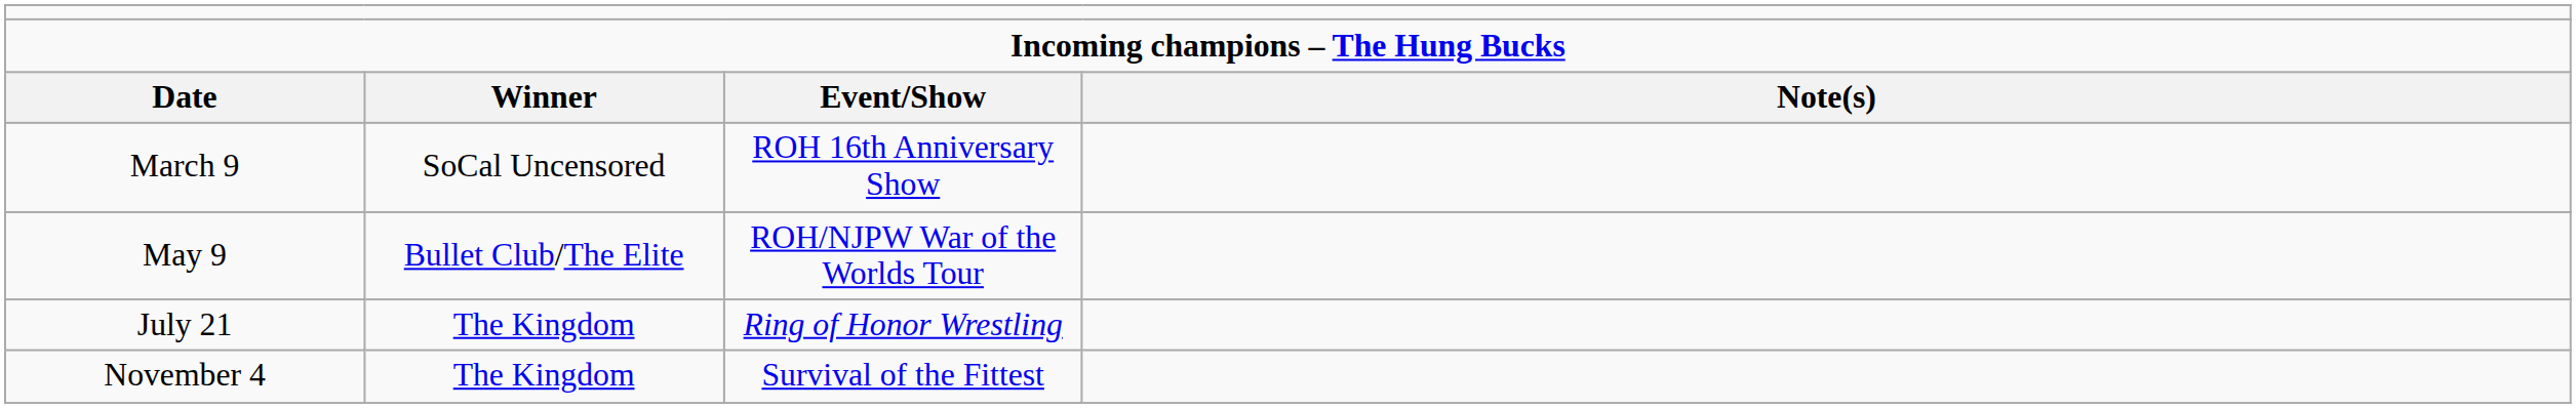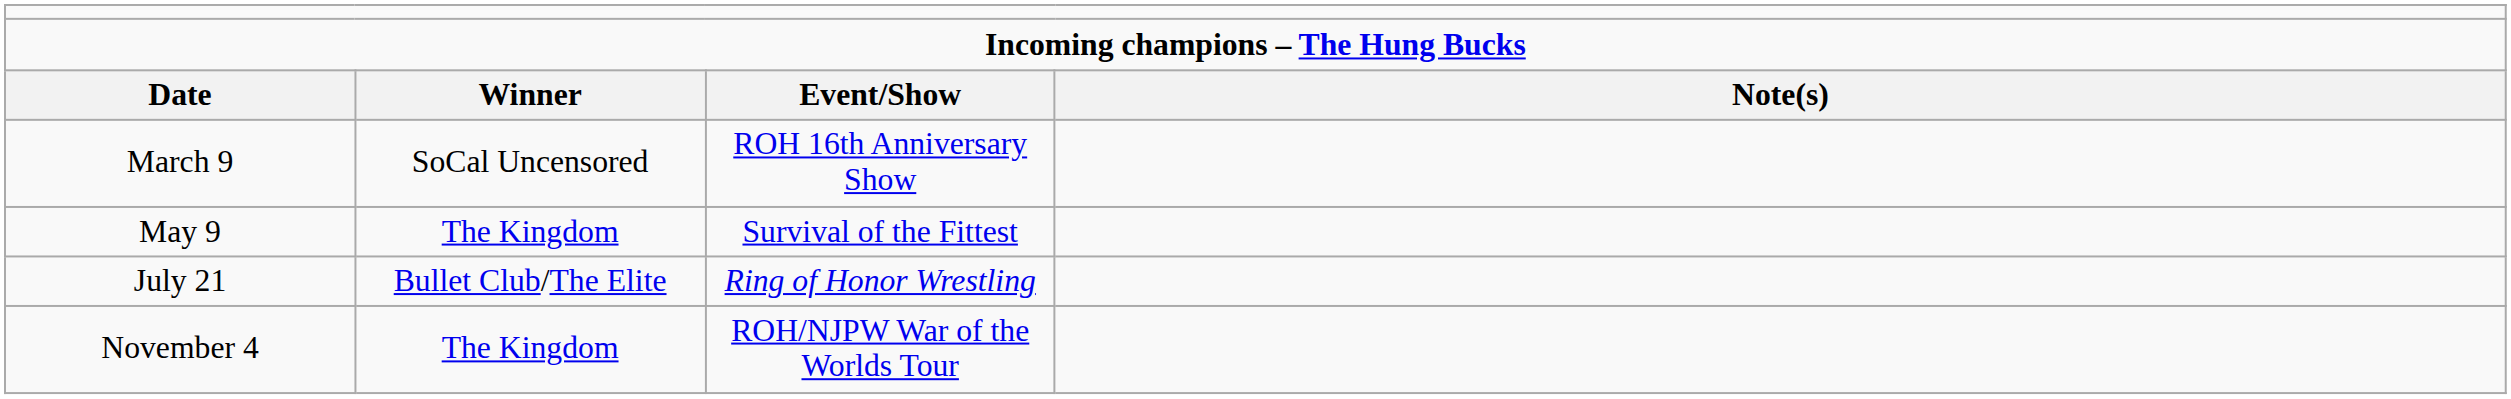 <table class="wikitable" style="text-align:center; width:100%;">
 <tr>
 <td colspan="5"></td>
 </tr>
 <tr>
 <td colspan="5"><strong>Incoming champions – <a href='#'>The Hung Bucks</a> </strong></td>
 </tr>
 <tr>
 <th width=14%>Date</th>
 <th width=14%>Winner</th>
 <th width=14%>Event/Show</th>
 <th width=58%>Note(s)</th>
 </tr>
 <tr>
 <td>March 9</td>
 <td>SoCal Uncensored<br></td>
 <td><a href='#'>ROH 16th Anniversary Show</a></td>
 <td style="text-align:left;"></td>
 </tr>
 <tr>
 <td>May 9</td>
-<td><a href='#'>Bullet Club</a>/<a href='#'>The Elite</a><br></td>
-<td><a href='#'>ROH/NJPW War of the Worlds Tour</a></td>
+<td><a href='#'>The Kingdom</a><br></td>
+<td><a href='#'>Survival of the Fittest</a></td>
 <td style="text-align:left;"></td>
 </tr>
 <tr>
 <td>July 21</td>
-<td><a href='#'>The Kingdom</a><br></td>
+<td><a href='#'>Bullet Club</a>/<a href='#'>The Elite</a><br></td>
 <td><em><a href='#'>Ring of Honor Wrestling</a></em></td>
 <td style="text-align:left;"></td>
 </tr>
 <tr>
 <td>November 4</td>
 <td><a href='#'>The Kingdom</a><br></td>
-<td><a href='#'>Survival of the Fittest</a></td>
+<td><a href='#'>ROH/NJPW War of the Worlds Tour</a></td>
 <td style="text-align:left;"></td>
 </tr>
 </table>
